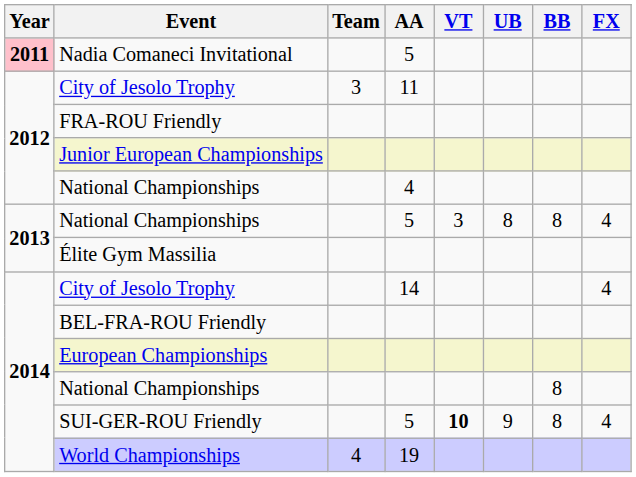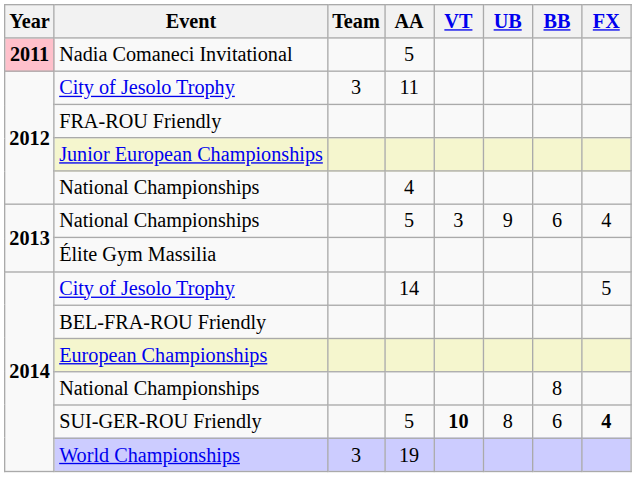 <table class="wikitable" style="text-align:center; font-size:95%;">
 <tr>
 <th align=center>Year</th>
 <th align=center>Event</th>
 <th style="width:30px;">Team</th>
 <th style="width:30px;">AA</th>
 <th style="width:30px;"><a href='#'>VT</a></th>
 <th style="width:30px;"><a href='#'>UB</a></th>
 <th style="width:30px;"><a href='#'>BB</a></th>
 <th style="width:30px;"><a href='#'>FX</a></th>
 </tr>
 <tr>
 <td rowspan="1" style="background: pink;"><strong>2011</strong></td>
 <td align=left>Nadia Comaneci Invitational</td>
 <td></td>
 <td>5</td>
 <td></td>
 <td></td>
 <td></td>
 <td></td>
 </tr>
 <tr>
 <td rowspan="4"><strong>2012</strong></td>
 <td align=left><a href='#'>City of Jesolo Trophy</a></td>
 <td>3</td>
 <td>11</td>
 <td></td>
 <td></td>
 <td></td>
 <td></td>
 </tr>
 <tr>
 <td align=left>FRA-ROU Friendly</td>
 <td></td>
 <td></td>
 <td></td>
 <td></td>
 <td></td>
 <td></td>
 </tr>
 <tr bgcolor=F5F6CE>
 <td align=left><a href='#'>Junior European Championships</a></td>
 <td></td>
 <td></td>
 <td></td>
 <td></td>
 <td></td>
 <td></td>
 </tr>
 <tr>
 <td align=left>National Championships</td>
 <td></td>
 <td>4</td>
 <td></td>
 <td></td>
 <td></td>
 <td></td>
 </tr>
 <tr>
 <td rowspan="2"><strong>2013</strong></td>
 <td align=left>National Championships</td>
 <td></td>
 <td>5</td>
 <td>3</td>
-<td>8</td>
-<td>8</td>
+<td>9</td>
+<td>6</td>
 <td>4</td>
 </tr>
 <tr>
 <td align=left>Élite Gym Massilia</td>
 <td></td>
 <td></td>
 <td></td>
 <td></td>
 <td></td>
 <td></td>
 </tr>
 <tr>
 <td rowspan="6"><strong>2014</strong></td>
 <td align=left><a href='#'>City of Jesolo Trophy</a></td>
 <td></td>
 <td>14</td>
 <td></td>
 <td></td>
 <td></td>
-<td>4</td>
+<td>5</td>
 </tr>
 <tr>
 <td align=left>BEL-FRA-ROU Friendly</td>
 <td></td>
 <td></td>
 <td></td>
 <td></td>
 <td></td>
 <td></td>
 </tr>
 <tr bgcolor=F5F6CE>
 <td align=left><a href='#'>European Championships</a></td>
 <td></td>
 <td></td>
 <td></td>
 <td></td>
 <td></td>
 <td></td>
 </tr>
 <tr>
 <td align=left>National Championships</td>
 <td></td>
 <td></td>
 <td></td>
 <td></td>
 <td>8</td>
 <td></td>
 </tr>
 <tr>
 <td align=left>SUI-GER-ROU Friendly</td>
 <td></td>
 <td>5</td>
 <td><strong>10</strong></td>
-<td>9</td>
 <td>8</td>
-<td>4</td>
+<td>6</td>
+<td><strong>4</strong></td>
 </tr>
 <tr bgcolor=#CCCCFF>
 <td align=left><a href='#'>World Championships</a></td>
-<td>4</td>
+<td>3</td>
 <td>19</td>
 <td></td>
 <td></td>
 <td></td>
 <td></td>
 </tr>
 </table>
